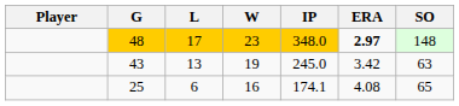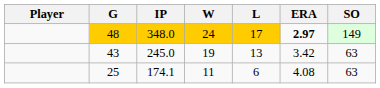 <table class="wikitable sortable">
 <tr>
 <th bgcolor="#DDDDFF" width="16%">Player</th>
 <th bgcolor="#DDDDFF" width="9%">G</th>
+<th bgcolor="#DDDDFF" width="9%">IP</th>
+<th bgcolor="#DDDDFF" width="9%">W</th>
 <th bgcolor="#DDDDFF" width="9%">L</th>
-<th bgcolor="#DDDDFF" width="9%">W</th>
-<th bgcolor="#DDDDFF" width="9%">IP</th>
 <th bgcolor="#DDDDFF" width="9%">ERA</th>
 <th bgcolor="#DDDDFF" width="9%">SO</th>
 </tr>
 <tr align="center">
 <td></td>
 <td bgcolor=#ffcc00>48</td>
+<td bgcolor=#ffcc00>348.0</td>
+<td bgcolor=#ffcc00>24</td>
 <td bgcolor=#ffcc00>17</td>
-<td bgcolor=#ffcc00>23</td>
-<td bgcolor=#ffcc00>348.0</td>
 <td><strong>2.97</strong></td>
-<td bgcolor=#DDFFDD>148</td>
+<td bgcolor=#DDFFDD>149</td>
 </tr>
 <tr align="center">
 <td></td>
 <td>43</td>
+<td>245.0</td>
+<td>19</td>
 <td>13</td>
-<td>19</td>
-<td>245.0</td>
 <td>3.42</td>
 <td>63</td>
 </tr>
 <tr align="center">
 <td></td>
 <td>25</td>
+<td>174.1</td>
+<td>11</td>
 <td>6</td>
-<td>16</td>
-<td>174.1</td>
 <td>4.08</td>
-<td>65</td>
+<td>63</td>
 </tr>
 </table>
